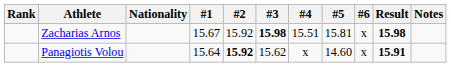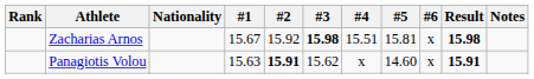 <table class="wikitable sortable" style="text-align:center">
 <tr>
 <th>Rank</th>
 <th>Athlete</th>
 <th>Nationality</th>
 <th>#1</th>
 <th>#2</th>
 <th>#3</th>
 <th>#4</th>
 <th>#5</th>
 <th>#6</th>
 <th>Result</th>
 <th>Notes</th>
 </tr>
 <tr>
 <td></td>
 <td align="left"><a href='#'>Zacharias Arnos</a></td>
 <td align=left></td>
 <td>15.67</td>
 <td>15.92</td>
 <td><strong>15.98</strong></td>
 <td>15.51</td>
 <td>15.81</td>
 <td>x</td>
 <td><strong>15.98</strong></td>
 <td></td>
 </tr>
 <tr>
 <td></td>
 <td align="left"><a href='#'>Panagiotis Volou</a></td>
 <td align=left></td>
-<td>15.64</td>
-<td><strong>15.92</strong></td>
+<td>15.63</td>
+<td><strong>15.91</strong></td>
 <td>15.62</td>
 <td>x</td>
 <td>14.60</td>
 <td>x</td>
 <td><strong>15.91</strong></td>
 <td></td>
 </tr>
 </table>
